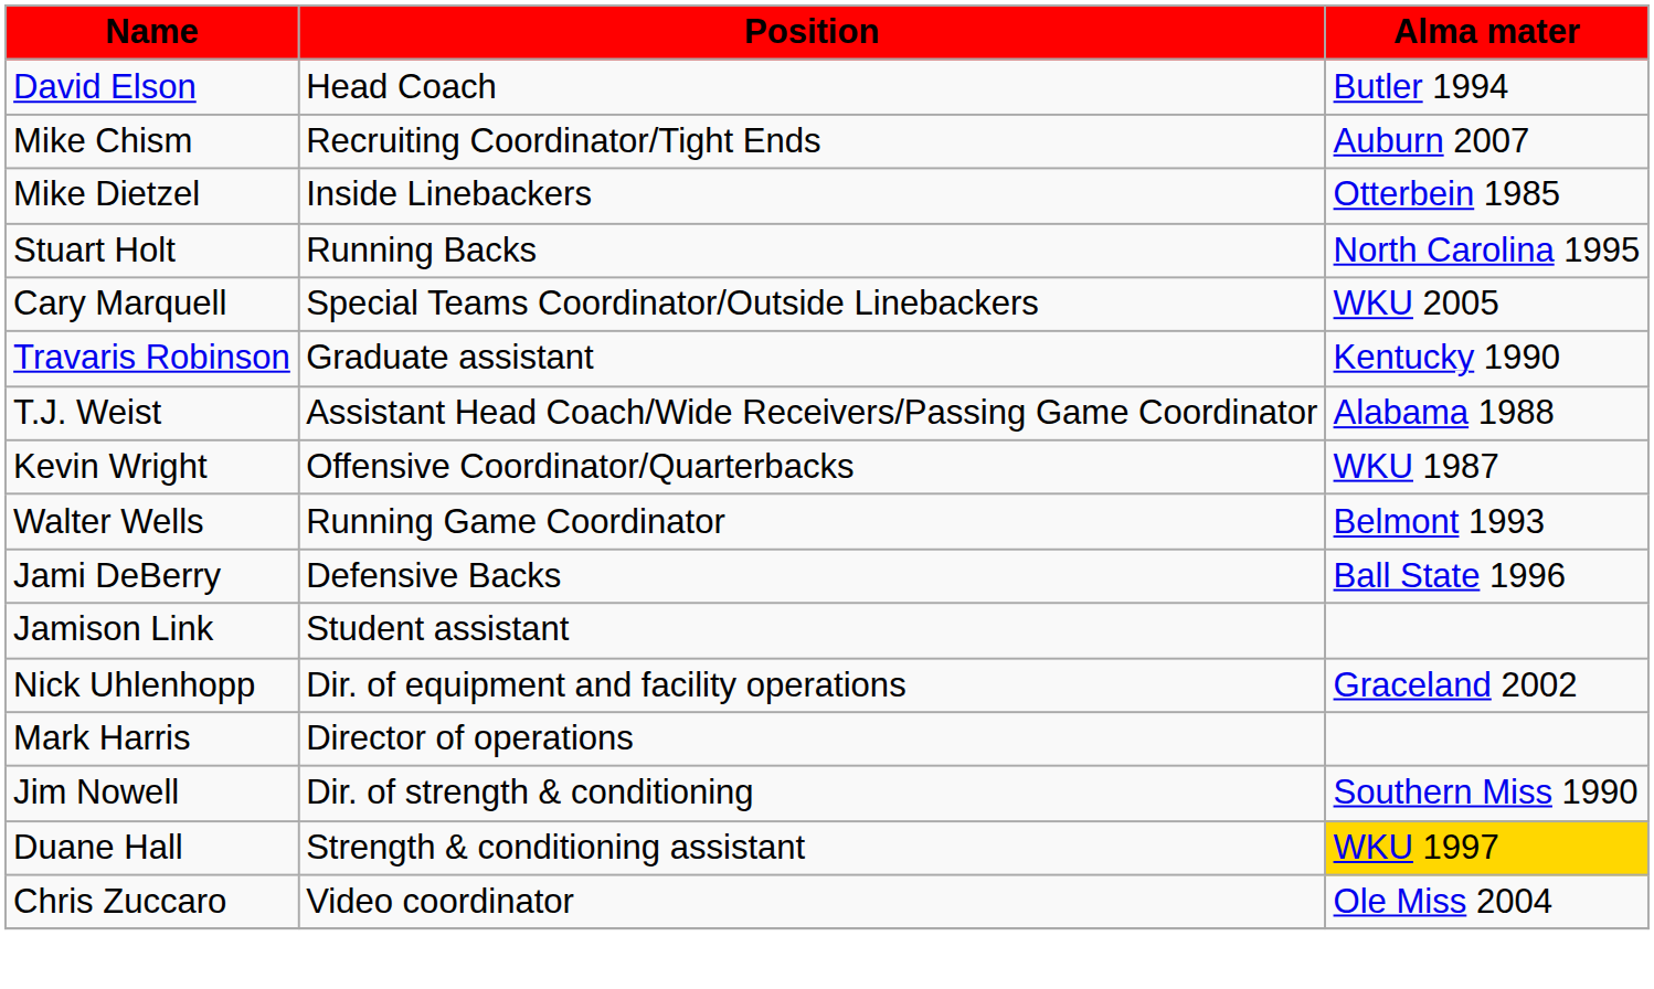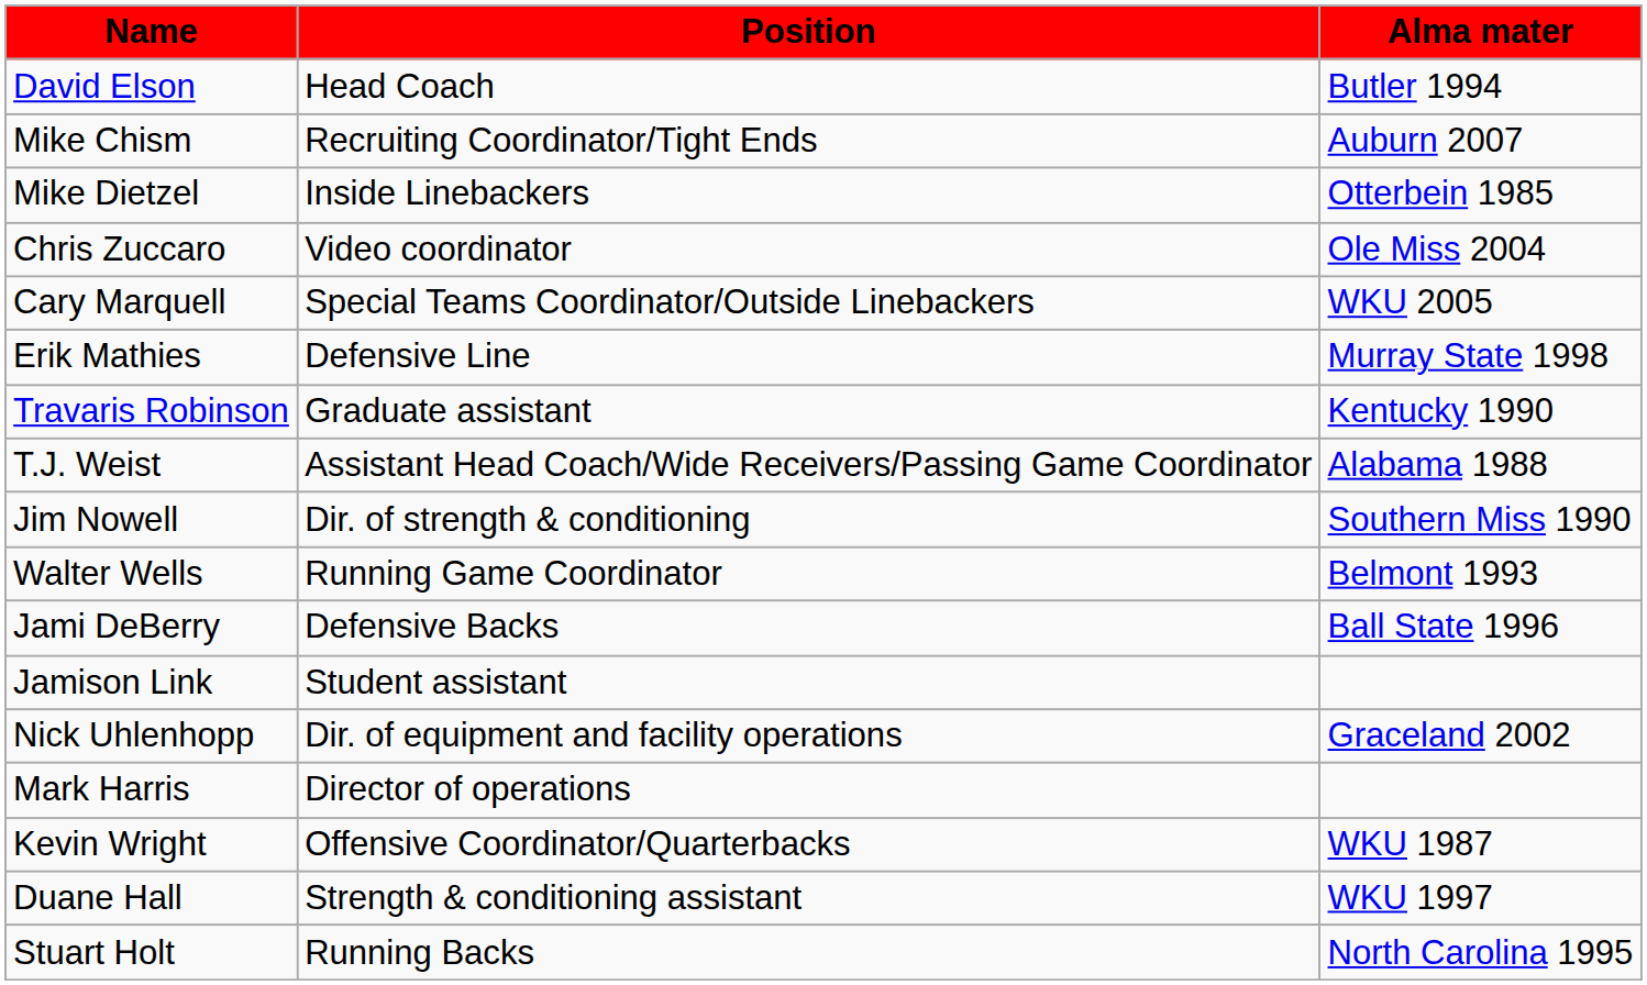 <table class="wikitable">
 <tr style="background: red">
 <td align=center><span><strong>Name</strong></span></td>
 <td align=center><span><strong>Position</strong></span></td>
 <td align=center><span><strong>Alma mater</strong></span></td>
 </tr>
 <tr>
 <td><a href='#'>David Elson</a></td>
 <td>Head Coach</td>
 <td><a href='#'>Butler</a> 1994</td>
 </tr>
 <tr>
 <td>Mike Chism</td>
 <td>Recruiting Coordinator/Tight Ends</td>
 <td><a href='#'>Auburn</a> 2007</td>
 </tr>
 <tr>
 <td>Mike Dietzel</td>
 <td>Inside Linebackers</td>
 <td><a href='#'>Otterbein</a> 1985</td>
 </tr>
 <tr>
-<td>Stuart Holt</td>
-<td>Running Backs</td>
-<td><a href='#'>North Carolina</a> 1995</td>
+<td>Chris Zuccaro</td>
+<td>Video coordinator</td>
+<td><a href='#'>Ole Miss</a> 2004</td>
 </tr>
 <tr>
 <td>Cary Marquell</td>
 <td>Special Teams Coordinator/Outside Linebackers</td>
 <td><a href='#'>WKU</a> 2005</td>
+</tr>
+<tr>
+<td>Erik Mathies</td>
+<td>Defensive Line</td>
+<td><a href='#'>Murray State</a> 1998</td>
 </tr>
 <tr>
 <td><a href='#'>Travaris Robinson</a></td>
 <td>Graduate assistant</td>
 <td><a href='#'>Kentucky</a> 1990</td>
 </tr>
 <tr>
 <td>T.J. Weist</td>
 <td>Assistant Head Coach/Wide Receivers/Passing Game Coordinator</td>
 <td><a href='#'>Alabama</a> 1988</td>
 </tr>
 <tr>
-<td>Kevin Wright</td>
-<td>Offensive Coordinator/Quarterbacks</td>
-<td><a href='#'>WKU</a> 1987</td>
+<td>Jim Nowell</td>
+<td>Dir. of strength & conditioning</td>
+<td><a href='#'>Southern Miss</a> 1990</td>
 </tr>
 <tr>
 <td>Walter Wells</td>
 <td>Running Game Coordinator</td>
 <td><a href='#'>Belmont</a> 1993</td>
 </tr>
 <tr>
 <td>Jami DeBerry</td>
 <td>Defensive Backs</td>
 <td><a href='#'>Ball State</a> 1996</td>
 </tr>
 <tr>
 <td>Jamison Link</td>
 <td>Student assistant</td>
 <td></td>
 </tr>
 <tr>
 <td>Nick Uhlenhopp</td>
 <td>Dir. of equipment and facility operations</td>
 <td><a href='#'>Graceland</a> 2002</td>
 </tr>
 <tr>
 <td>Mark Harris</td>
 <td>Director of operations</td>
 <td></td>
 </tr>
 <tr>
-<td>Jim Nowell</td>
-<td>Dir. of strength & conditioning</td>
-<td><a href='#'>Southern Miss</a> 1990</td>
+<td>Kevin Wright</td>
+<td>Offensive Coordinator/Quarterbacks</td>
+<td><a href='#'>WKU</a> 1987</td>
 </tr>
 <tr>
 <td>Duane Hall</td>
 <td>Strength & conditioning assistant</td>
-<td style="background: gold;"><a href='#'>WKU</a> 1997</td>
+<td><a href='#'>WKU</a> 1997</td>
 </tr>
 <tr>
-<td>Chris Zuccaro</td>
-<td>Video coordinator</td>
-<td><a href='#'>Ole Miss</a> 2004</td>
+<td>Stuart Holt</td>
+<td>Running Backs</td>
+<td><a href='#'>North Carolina</a> 1995</td>
 </tr>
 <tr>
 </tr>
 </table>
